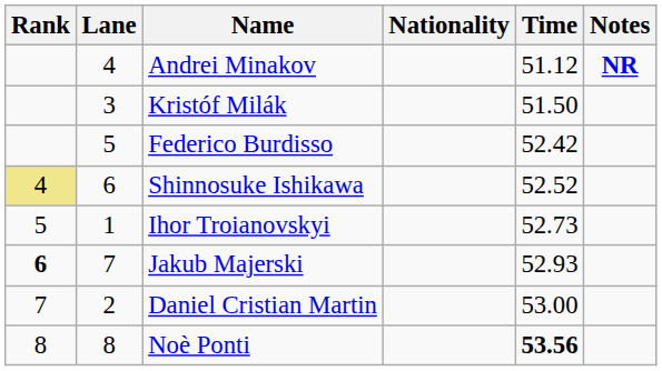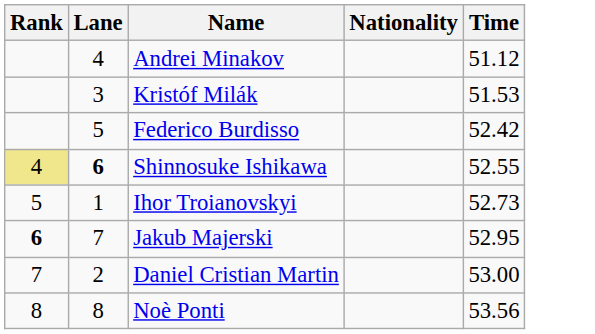 <table class="wikitable sortable" style="text-align:center">
 <tr>
 <th>Rank</th>
 <th>Lane</th>
 <th>Name</th>
 <th>Nationality</th>
 <th>Time</th>
-<th>Notes</th>
 </tr>
 <tr>
 <td></td>
 <td>4</td>
 <td align=left><a href='#'>Andrei Minakov</a></td>
 <td align=left></td>
 <td>51.12</td>
-<td><strong><a href='#'>NR</a></strong></td>
 </tr>
 <tr>
 <td></td>
 <td>3</td>
 <td align=left><a href='#'>Kristóf Milák</a></td>
 <td align=left></td>
-<td>51.50</td>
-<td></td>
+<td>51.53</td>
 </tr>
 <tr>
 <td></td>
 <td>5</td>
 <td align=left><a href='#'>Federico Burdisso</a></td>
 <td align=left></td>
 <td>52.42</td>
-<td></td>
 </tr>
 <tr>
 <td style="background: khaki;">4</td>
-<td>6</td>
+<td><strong>6</strong></td>
 <td align=left><a href='#'>Shinnosuke Ishikawa</a></td>
 <td align=left></td>
-<td>52.52</td>
-<td></td>
+<td>52.55</td>
 </tr>
 <tr>
 <td>5</td>
 <td>1</td>
 <td align=left><a href='#'>Ihor Troianovskyi</a></td>
 <td align=left></td>
 <td>52.73</td>
-<td></td>
 </tr>
 <tr>
 <td><strong>6</strong></td>
 <td>7</td>
 <td align=left><a href='#'>Jakub Majerski</a></td>
 <td align=left></td>
-<td>52.93</td>
-<td></td>
+<td>52.95</td>
 </tr>
 <tr>
 <td>7</td>
 <td>2</td>
 <td align=left><a href='#'>Daniel Cristian Martin</a></td>
 <td align=left></td>
 <td>53.00</td>
-<td></td>
 </tr>
 <tr>
 <td>8</td>
 <td>8</td>
 <td align=left><a href='#'>Noè Ponti</a></td>
 <td align=left></td>
-<td><strong>53.56</strong></td>
-<td></td>
+<td>53.56</td>
 </tr>
 </table>
